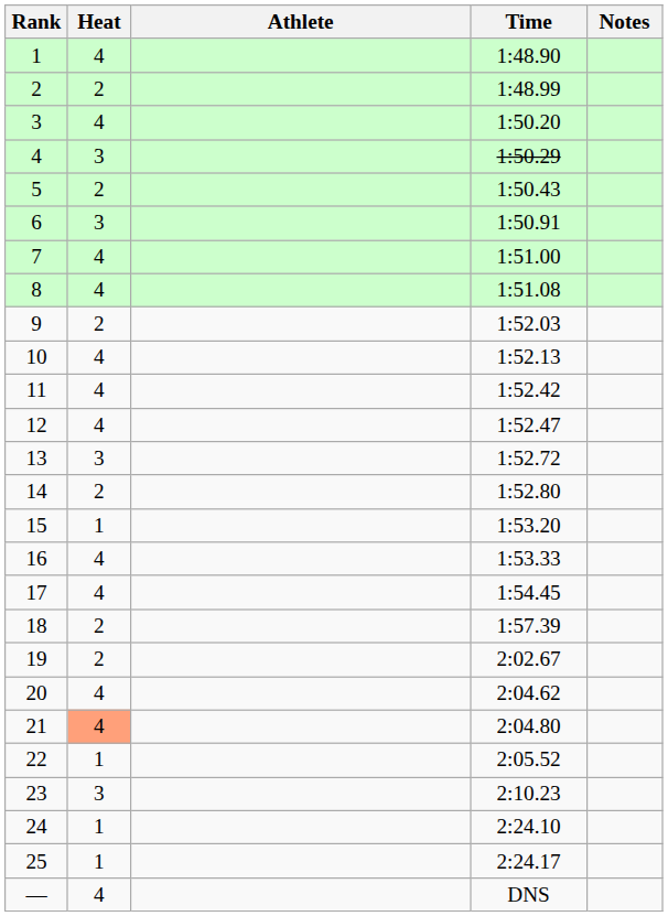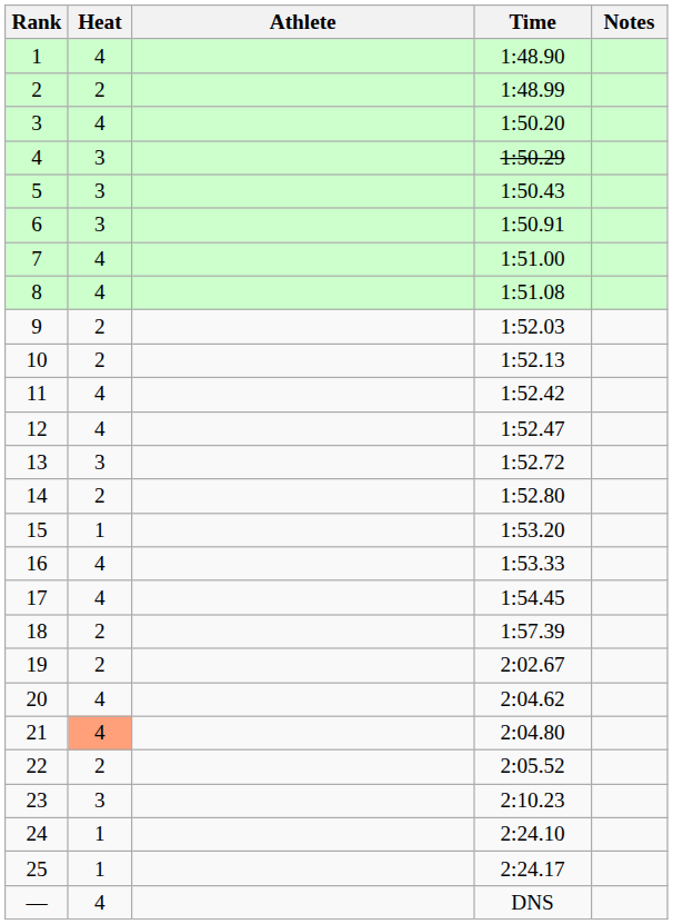 <table class="wikitable" style="text-align:center">
 <tr>
 <th width=40>Rank</th>
 <th width=40>Heat</th>
 <th width=250>Athlete</th>
 <th width=80>Time</th>
 <th width=50>Notes</th>
 </tr>
 <tr bgcolor=ccffcc>
 <td>1</td>
 <td>4</td>
 <td align=left></td>
 <td>1:48.90</td>
 <td></td>
 </tr>
 <tr bgcolor=ccffcc>
 <td>2</td>
 <td>2</td>
 <td align=left></td>
 <td>1:48.99</td>
 <td></td>
 </tr>
 <tr bgcolor=ccffcc>
 <td>3</td>
 <td>4</td>
 <td align=left></td>
 <td>1:50.20</td>
 <td></td>
 </tr>
 <tr bgcolor=ccffcc>
 <td>4</td>
 <td>3</td>
 <td align=left></td>
 <td><s>1:50.29</s></td>
 <td></td>
 </tr>
 <tr bgcolor=ccffcc>
 <td>5</td>
-<td>2</td>
+<td>3</td>
 <td align=left></td>
 <td>1:50.43</td>
 <td></td>
 </tr>
 <tr bgcolor=ccffcc>
 <td>6</td>
 <td>3</td>
 <td align=left></td>
 <td>1:50.91</td>
 <td></td>
 </tr>
 <tr bgcolor=ccffcc>
 <td>7</td>
 <td>4</td>
 <td align=left></td>
 <td>1:51.00</td>
 <td></td>
 </tr>
 <tr bgcolor=ccffcc>
 <td>8</td>
 <td>4</td>
 <td align=left></td>
 <td>1:51.08</td>
 <td></td>
 </tr>
 <tr>
 <td>9</td>
 <td>2</td>
 <td align=left></td>
 <td>1:52.03</td>
 <td></td>
 </tr>
 <tr>
 <td>10</td>
-<td>4</td>
+<td>2</td>
 <td align=left></td>
 <td>1:52.13</td>
 <td></td>
 </tr>
 <tr>
 <td>11</td>
 <td>4</td>
 <td align=left></td>
 <td>1:52.42</td>
 <td></td>
 </tr>
 <tr>
 <td>12</td>
 <td>4</td>
 <td align=left></td>
 <td>1:52.47</td>
 <td></td>
 </tr>
 <tr>
 <td>13</td>
 <td>3</td>
 <td align=left></td>
 <td>1:52.72</td>
 <td></td>
 </tr>
 <tr>
 <td>14</td>
 <td>2</td>
 <td align=left></td>
 <td>1:52.80</td>
 <td></td>
 </tr>
 <tr>
 <td>15</td>
 <td>1</td>
 <td align=left></td>
 <td>1:53.20</td>
 <td></td>
 </tr>
 <tr>
 <td>16</td>
 <td>4</td>
 <td align=left></td>
 <td>1:53.33</td>
 <td></td>
 </tr>
 <tr>
 <td>17</td>
 <td>4</td>
 <td align=left></td>
 <td>1:54.45</td>
 <td></td>
 </tr>
 <tr>
 <td>18</td>
 <td>2</td>
 <td align=left></td>
 <td>1:57.39</td>
 <td></td>
 </tr>
 <tr>
 <td>19</td>
 <td>2</td>
 <td align=left></td>
 <td>2:02.67</td>
 <td></td>
 </tr>
 <tr>
 <td>20</td>
 <td>4</td>
 <td align=left></td>
 <td>2:04.62</td>
 <td></td>
 </tr>
 <tr>
 <td>21</td>
 <td style="background: lightsalmon;">4</td>
 <td align=left></td>
 <td>2:04.80</td>
 <td></td>
 </tr>
 <tr>
 <td>22</td>
-<td>1</td>
+<td>2</td>
 <td align=left></td>
 <td>2:05.52</td>
 <td></td>
 </tr>
 <tr>
 <td>23</td>
 <td>3</td>
 <td align=left></td>
 <td>2:10.23</td>
 <td></td>
 </tr>
 <tr>
 <td>24</td>
 <td>1</td>
 <td align=left></td>
 <td>2:24.10</td>
 <td></td>
 </tr>
 <tr>
 <td>25</td>
 <td>1</td>
 <td align=left></td>
 <td>2:24.17</td>
 <td></td>
 </tr>
 <tr>
 <td>—</td>
 <td>4</td>
 <td align=left></td>
 <td>DNS</td>
 <td></td>
 </tr>
 </table>
